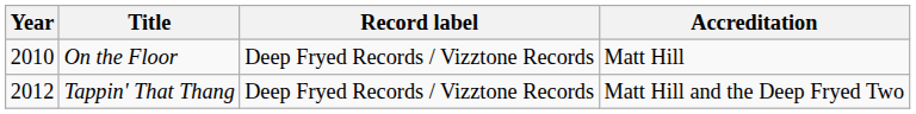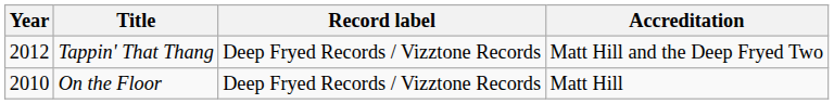 <table class="wikitable sortable">
 <tr>
 <th>Year</th>
 <th>Title</th>
 <th>Record label</th>
 <th>Accreditation</th>
 </tr>
 <tr>
+<td>2012</td>
+<td><em>Tappin' That Thang</em></td>
+<td style="text-align:center;">Deep Fryed Records / Vizztone Records</td>
+<td>Matt Hill and the Deep Fryed Two</td>
+</tr>
+<tr>
 <td>2010</td>
 <td><em>On the Floor</em></td>
 <td style="text-align:center;">Deep Fryed Records / Vizztone Records</td>
 <td>Matt Hill</td>
 </tr>
-<tr>
-<td>2012</td>
-<td><em>Tappin' That Thang</em></td>
-<td style="text-align:center;">Deep Fryed Records / Vizztone Records</td>
-<td>Matt Hill and the Deep Fryed Two</td>
-</tr>
 </table>
